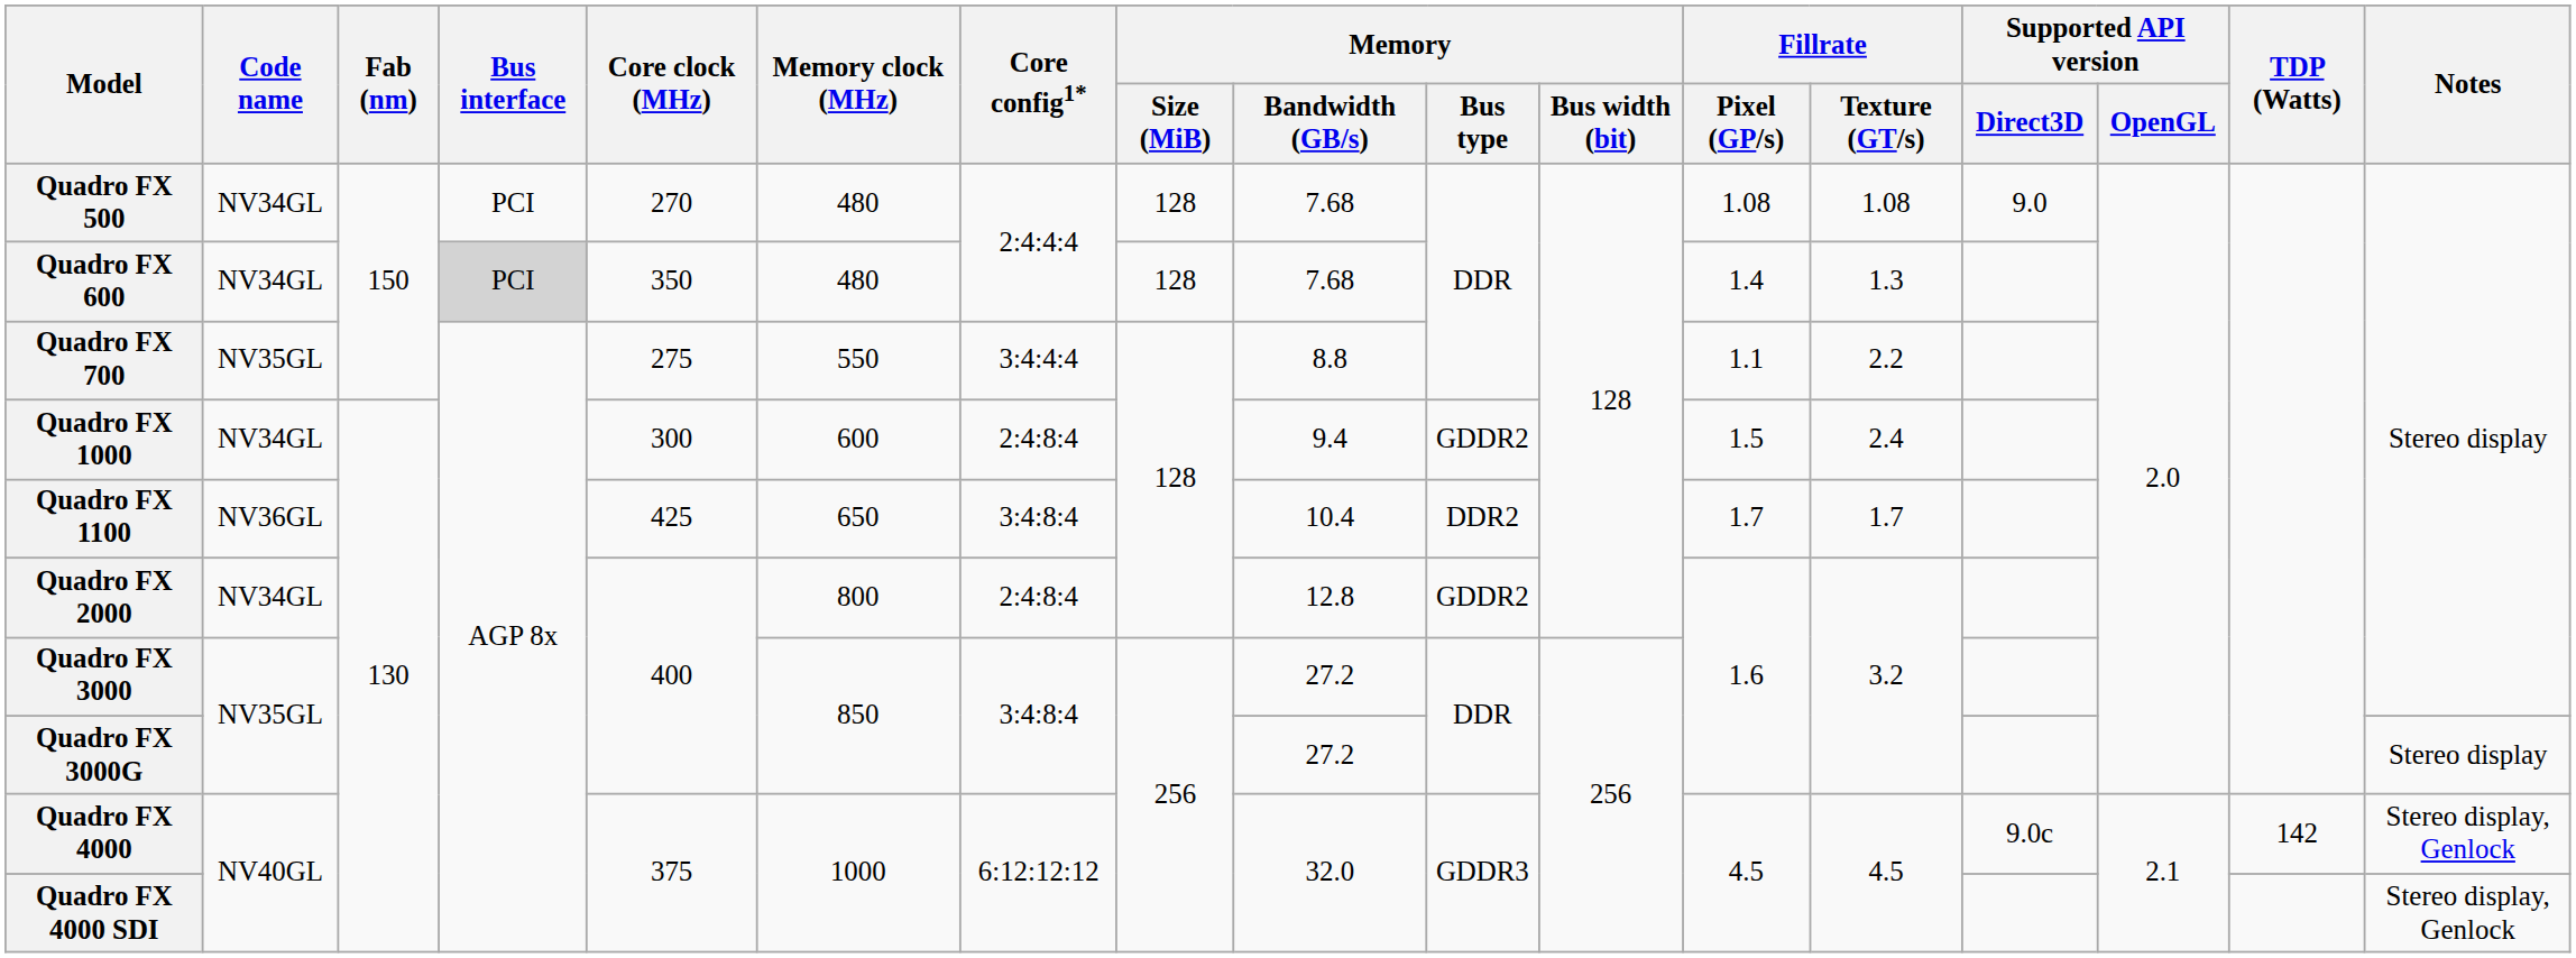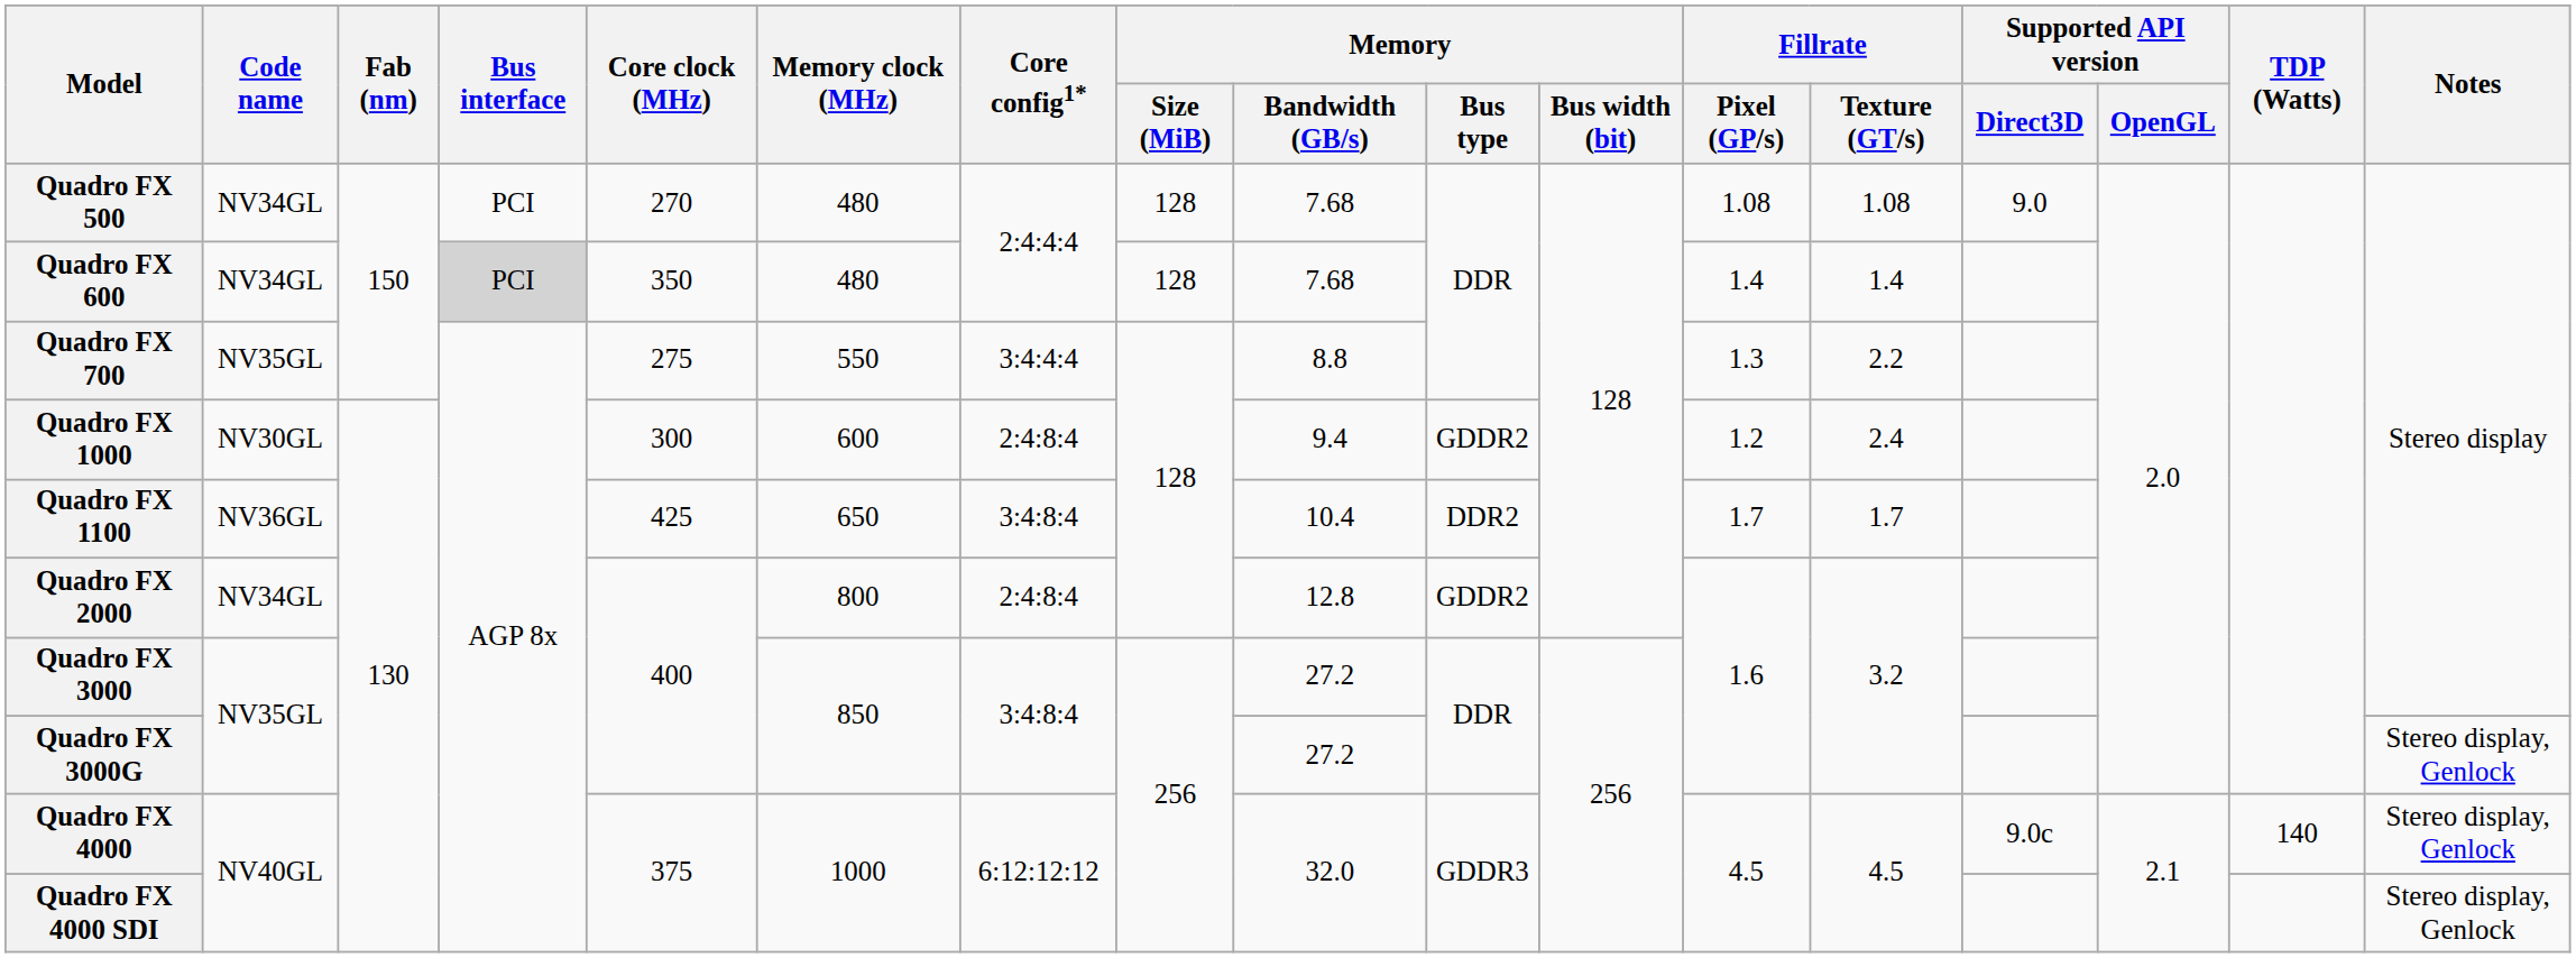 <table class="mw-datatable wikitable sortable sort-under" style="font-size:85%; text-align:center;">
 <tr>
 <th rowspan=2>Model</th>
 <th rowspan=2><a href='#'>Code name</a></th>
 <th rowspan=2>Fab (<a href='#'>nm</a>)</th>
 <th rowspan=2><a href='#'>Bus</a> <a href='#'>interface</a></th>
 <th rowspan=2>Core clock (<a href='#'>MHz</a>)</th>
 <th rowspan=2>Memory clock (<a href='#'>MHz</a>)</th>
 <th rowspan="2">Core config<sup>1*</sup></th>
 <th colspan=4>Memory</th>
 <th colspan="2"><a href='#'>Fillrate</a></th>
 <th colspan="2">Supported <a href='#'>API</a> version</th>
 <th rowspan=2><a href='#'>TDP</a> (Watts)</th>
 <th rowspan=2>Notes</th>
 </tr>
 <tr>
 <th>Size (<a href='#'>MiB</a>)</th>
 <th>Bandwidth (<a href='#'>GB/s</a>)</th>
 <th>Bus type</th>
 <th>Bus width (<a href='#'>bit</a>)</th>
 <th>Pixel (<a href='#'>GP</a>/s)</th>
 <th>Texture (<a href='#'>GT</a>/s)</th>
 <th><a href='#'>Direct3D</a></th>
 <th><a href='#'>OpenGL</a></th>
 </tr>
 <tr>
 <th>Quadro FX 500</th>
 <td>NV34GL</td>
 <td rowspan="3">150</td>
 <td>PCI</td>
 <td>270</td>
 <td>480</td>
 <td rowspan="2">2:4:4:4</td>
 <td>128</td>
 <td>7.68</td>
 <td rowspan="3">DDR</td>
 <td rowspan="6">128</td>
 <td>1.08</td>
 <td>1.08</td>
 <td>9.0</td>
 <td rowspan="8">2.0</td>
 <td rowspan="8"></td>
 <td rowspan="7">Stereo display</td>
 </tr>
 <tr>
 <th>Quadro FX 600</th>
 <td>NV34GL</td>
 <td style="background: lightgrey;">PCI</td>
 <td>350</td>
 <td>480</td>
 <td>128</td>
 <td>7.68</td>
 <td>1.4</td>
-<td>1.3</td>
+<td>1.4</td>
 <td></td>
 </tr>
 <tr>
 <th>Quadro FX 700</th>
 <td>NV35GL</td>
 <td rowspan="8">AGP 8x</td>
 <td>275</td>
 <td>550</td>
 <td>3:4:4:4</td>
 <td rowspan="4">128</td>
 <td>8.8</td>
-<td>1.1</td>
+<td>1.3</td>
 <td>2.2</td>
 <td></td>
 </tr>
 <tr>
 <th>Quadro FX 1000</th>
-<td>NV34GL</td>
+<td>NV30GL</td>
 <td rowspan="7">130</td>
 <td>300</td>
 <td>600</td>
 <td>2:4:8:4</td>
 <td>9.4</td>
 <td>GDDR2</td>
-<td>1.5</td>
+<td>1.2</td>
 <td>2.4</td>
 <td></td>
 </tr>
 <tr>
 <th>Quadro FX 1100</th>
 <td>NV36GL</td>
 <td>425</td>
 <td>650</td>
 <td>3:4:8:4</td>
 <td>10.4</td>
 <td>DDR2</td>
 <td>1.7</td>
 <td>1.7</td>
 <td></td>
 </tr>
 <tr>
 <th>Quadro FX 2000</th>
 <td>NV34GL</td>
 <td rowspan="3">400</td>
 <td>800</td>
 <td>2:4:8:4</td>
 <td>12.8</td>
 <td>GDDR2</td>
 <td rowspan="3">1.6</td>
 <td rowspan="3">3.2</td>
 <td></td>
 </tr>
 <tr>
 <th>Quadro FX 3000</th>
 <td rowspan="2">NV35GL</td>
 <td rowspan="2">850</td>
 <td rowspan="2">3:4:8:4</td>
 <td rowspan="4">256</td>
 <td>27.2</td>
 <td rowspan="2">DDR</td>
 <td rowspan="4">256</td>
 <td></td>
 </tr>
 <tr>
 <th>Quadro FX 3000G</th>
 <td>27.2</td>
 <td></td>
-<td>Stereo display</td>
+<td>Stereo display, <a href='#'>Genlock</a></td>
 </tr>
 <tr>
 <th>Quadro FX 4000</th>
 <td rowspan="2">NV40GL</td>
 <td rowspan="2">375</td>
 <td rowspan="2">1000</td>
 <td rowspan="2">6:12:12:12</td>
 <td rowspan="2">32.0</td>
 <td rowspan="2">GDDR3</td>
 <td rowspan="2">4.5</td>
 <td rowspan="2">4.5</td>
 <td>9.0c</td>
 <td rowspan="2">2.1</td>
-<td>142</td>
+<td>140</td>
 <td>Stereo display, <a href='#'>Genlock</a></td>
 </tr>
 <tr>
 <th>Quadro FX 4000 SDI</th>
 <td></td>
 <td></td>
 <td>Stereo display, Genlock</td>
 </tr>
 </table>
